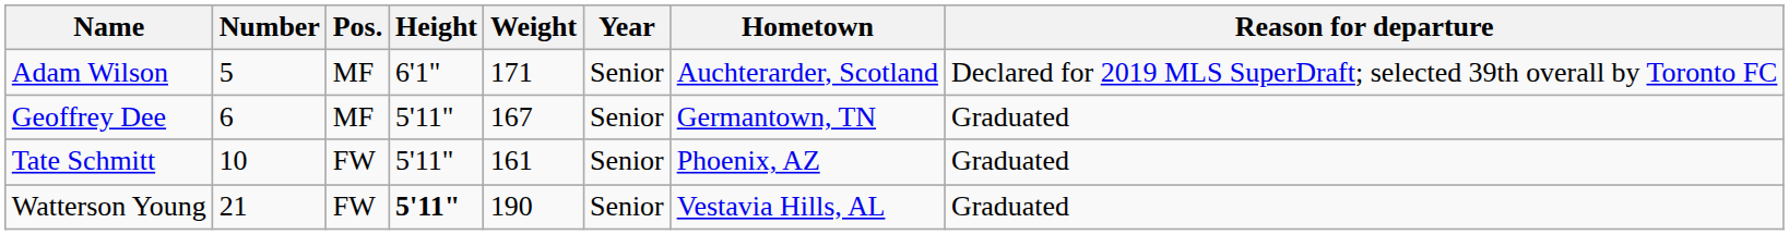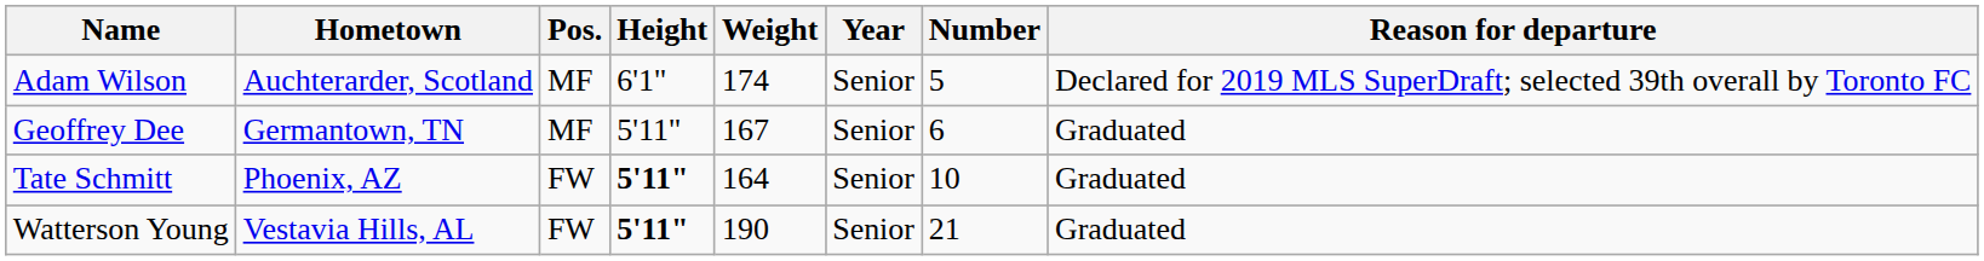 <table class="wikitable sortable" border="1">
 <tr>
 <th>Name</th>
-<th>Number</th>
+<th>Hometown</th>
 <th>Pos.</th>
 <th>Height</th>
 <th>Weight</th>
 <th>Year</th>
-<th>Hometown</th>
+<th>Number</th>
 <th class="unsortable">Reason for departure</th>
 </tr>
 <tr>
 <td><a href='#'>Adam Wilson</a></td>
-<td>5</td>
+<td><a href='#'>Auchterarder, Scotland</a></td>
 <td>MF</td>
 <td>6'1"</td>
-<td>171</td>
+<td>174</td>
 <td>Senior</td>
-<td><a href='#'>Auchterarder, Scotland</a></td>
+<td>5</td>
 <td>Declared for <a href='#'>2019 MLS SuperDraft</a>; selected 39th overall by <a href='#'>Toronto FC</a></td>
 </tr>
 <tr>
 <td><a href='#'>Geoffrey Dee</a></td>
-<td>6</td>
+<td><a href='#'>Germantown, TN</a></td>
 <td>MF</td>
 <td>5'11"</td>
 <td>167</td>
 <td>Senior</td>
-<td><a href='#'>Germantown, TN</a></td>
+<td>6</td>
 <td>Graduated</td>
 </tr>
 <tr>
 <td><a href='#'>Tate Schmitt</a></td>
+<td><a href='#'>Phoenix, AZ</a></td>
+<td>FW</td>
+<td><strong>5'11"</strong></td>
+<td>164</td>
+<td>Senior</td>
 <td>10</td>
-<td>FW</td>
-<td>5'11"</td>
-<td>161</td>
-<td>Senior</td>
-<td><a href='#'>Phoenix, AZ</a></td>
 <td>Graduated</td>
 </tr>
 <tr>
 <td>Watterson Young</td>
-<td>21</td>
+<td><a href='#'>Vestavia Hills, AL</a></td>
 <td>FW</td>
 <td><strong>5'11"</strong></td>
 <td>190</td>
 <td>Senior</td>
-<td><a href='#'>Vestavia Hills, AL</a></td>
+<td>21</td>
 <td>Graduated</td>
 </tr>
 </table>
